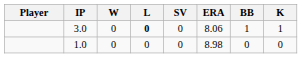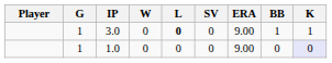 <table class="wikitable">
 <tr>
 <th bgcolor="#DDDDFF" width="16%">Player</th>
+<th bgcolor="#DDDDFF" width="9%">G</th>
 <th bgcolor="#DDDDFF" width="9%">IP</th>
 <th bgcolor="#DDDDFF" width="9%">W</th>
 <th bgcolor="#DDDDFF" width="9%">L</th>
 <th bgcolor="#DDDDFF" width="9%">SV</th>
 <th bgcolor="#DDDDFF" width="9%">ERA</th>
 <th bgcolor="#DDDDFF" width="9%">BB</th>
 <th bgcolor="#DDDDFF" width="9%">K</th>
 </tr>
 <tr align="center">
 <td></td>
+<td>1</td>
 <td>3.0</td>
 <td>0</td>
 <td><strong>0</strong></td>
 <td>0</td>
-<td>8.06</td>
+<td>9.00</td>
 <td>1</td>
 <td>1</td>
 </tr>
 <tr align="center">
 <td></td>
+<td>1</td>
 <td>1.0</td>
 <td>0</td>
 <td>0</td>
 <td>0</td>
-<td>8.98</td>
+<td>9.00</td>
 <td>0</td>
-<td>0</td>
+<td style="background: lavender;">0</td>
 </tr>
 </table>
